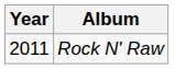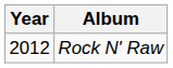 <table class="wikitable">
 <tr>
 <th>Year</th>
 <th>Album</th>
 </tr>
 <tr>
-<td>2011</td>
+<td>2012</td>
 <td><em>Rock N' Raw</em></td>
 </tr>
 </table>
